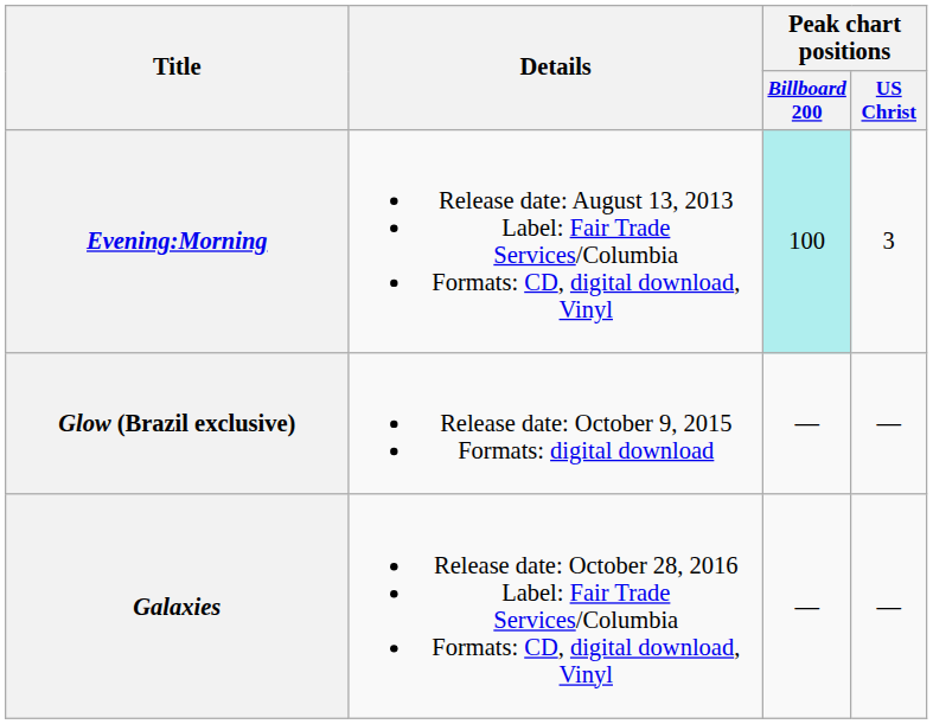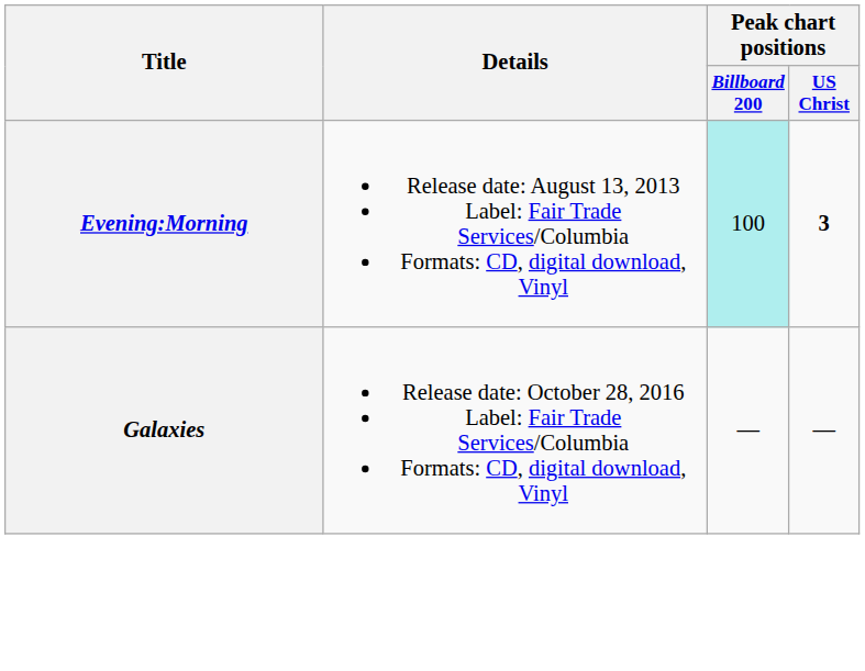 <table class="wikitable plainrowheaders" style="text-align:center;">
 <tr>
 <th rowspan="2" style="width:15em;">Title</th>
 <th rowspan="2" style="width:18em;">Details</th>
 <th colspan="2">Peak chart positions</th>
 </tr>
 <tr style=font-size:smaller;>
 <th style="width:45px;"><a href='#'><em>Billboard</em> 200</a><br></th>
 <th style="width:45px;"><a href='#'>US<br>Christ</a><br></th>
 </tr>
 <tr>
 <th scope="row"><em><a href='#'>Evening:Morning</a></em></th>
 <td><br><ul><li>Release date: August 13, 2013</li><li>Label: <a href='#'>Fair Trade Services</a>/Columbia</li><li>Formats: <a href='#'>CD</a>, <a href='#'>digital download</a>, <a href='#'>Vinyl</a></li></ul></td>
 <td style="background: paleturquoise;">100 </td>
-<td>3 </td>
-</tr>
-<tr>
-<th scope="row"><em>Glow</em> (Brazil exclusive)</th>
-<td><br><ul><li>Release date: October 9, 2015</li><li>Formats: <a href='#'>digital download</a></li></ul></td>
-<td>—</td>
-<td>—</td>
+<td><strong>3 </strong></td>
 </tr>
 <tr>
 <th scope="row"><em>Galaxies</em></th>
 <td><br><ul><li>Release date: October 28, 2016</li><li>Label: <a href='#'>Fair Trade Services</a>/Columbia</li><li>Formats: <a href='#'>CD</a>, <a href='#'>digital download</a>, <a href='#'>Vinyl</a></li></ul></td>
 <td>—</td>
 <td>—</td>
 </tr>
 </table>
